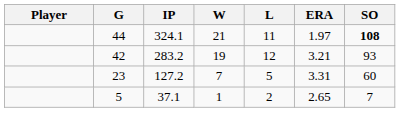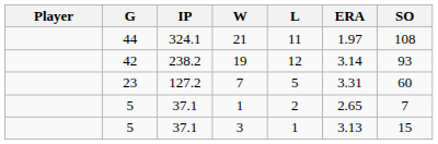 <table class="wikitable sortable">
 <tr>
 <th bgcolor="#DDDDFF" width="16%">Player</th>
 <th bgcolor="#DDDDFF" width="9%">G</th>
 <th bgcolor="#DDDDFF" width="9%">IP</th>
 <th bgcolor="#DDDDFF" width="9%">W</th>
 <th bgcolor="#DDDDFF" width="9%">L</th>
 <th bgcolor="#DDDDFF" width="9%">ERA</th>
 <th bgcolor="#DDDDFF" width="9%">SO</th>
 </tr>
 <tr align="center">
 <td></td>
 <td>44</td>
 <td>324.1</td>
 <td>21</td>
 <td>11</td>
 <td>1.97</td>
-<td><strong>108</strong></td>
+<td>108</td>
 </tr>
 <tr align="center">
 <td></td>
 <td>42</td>
-<td>283.2</td>
+<td>238.2</td>
 <td>19</td>
 <td>12</td>
-<td>3.21</td>
+<td>3.14</td>
 <td>93</td>
 </tr>
 <tr align="center">
 <td></td>
 <td>23</td>
 <td>127.2</td>
 <td>7</td>
 <td>5</td>
 <td>3.31</td>
 <td>60</td>
 </tr>
 <tr align="center">
 <td></td>
 <td>5</td>
 <td>37.1</td>
 <td>1</td>
 <td>2</td>
 <td>2.65</td>
 <td>7</td>
 </tr>
+<tr align="center">
+<td></td>
+<td>5</td>
+<td>37.1</td>
+<td>3</td>
+<td>1</td>
+<td>3.13</td>
+<td>15</td>
+</tr>
 </table>
